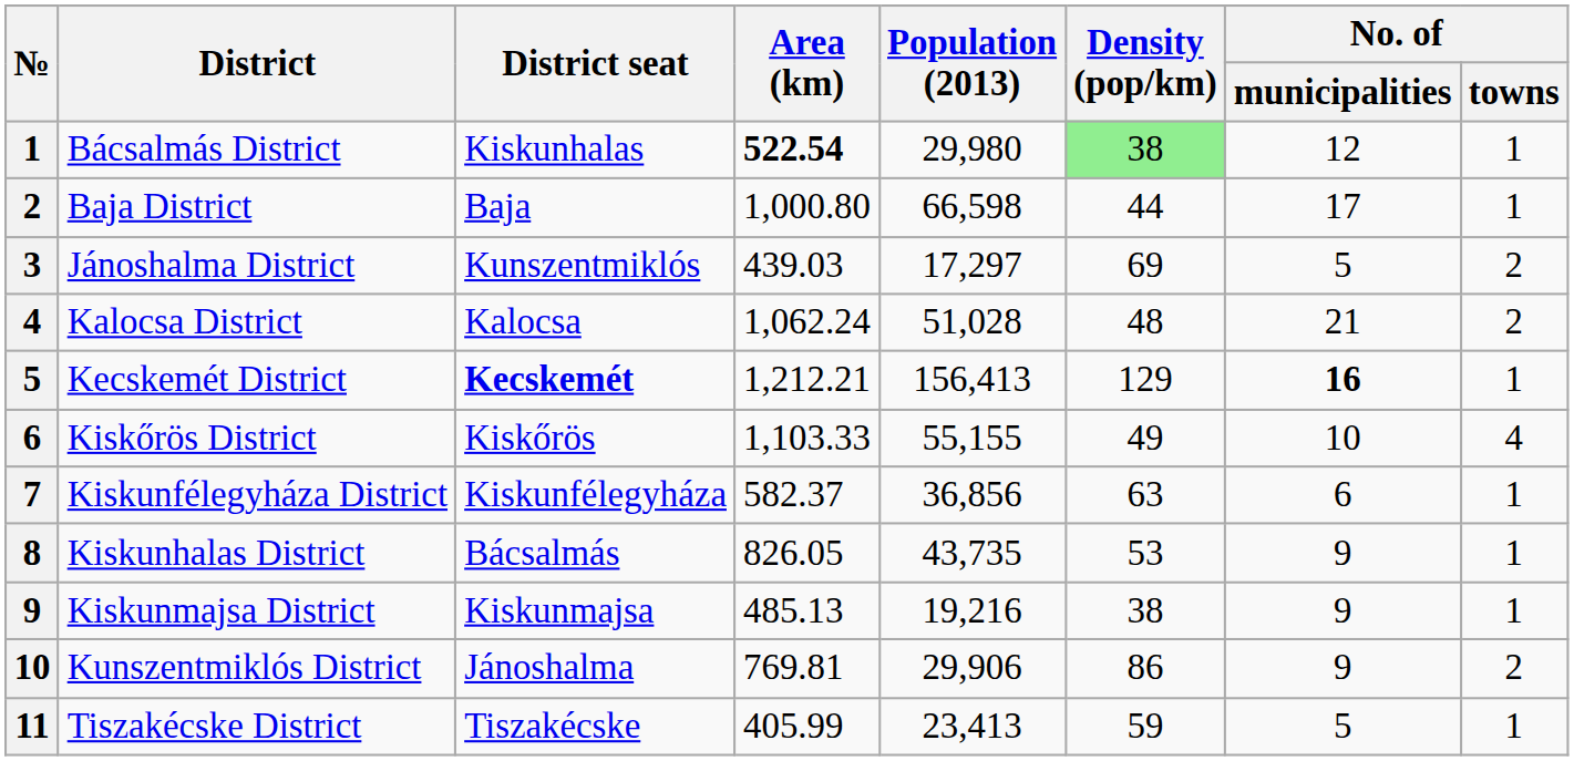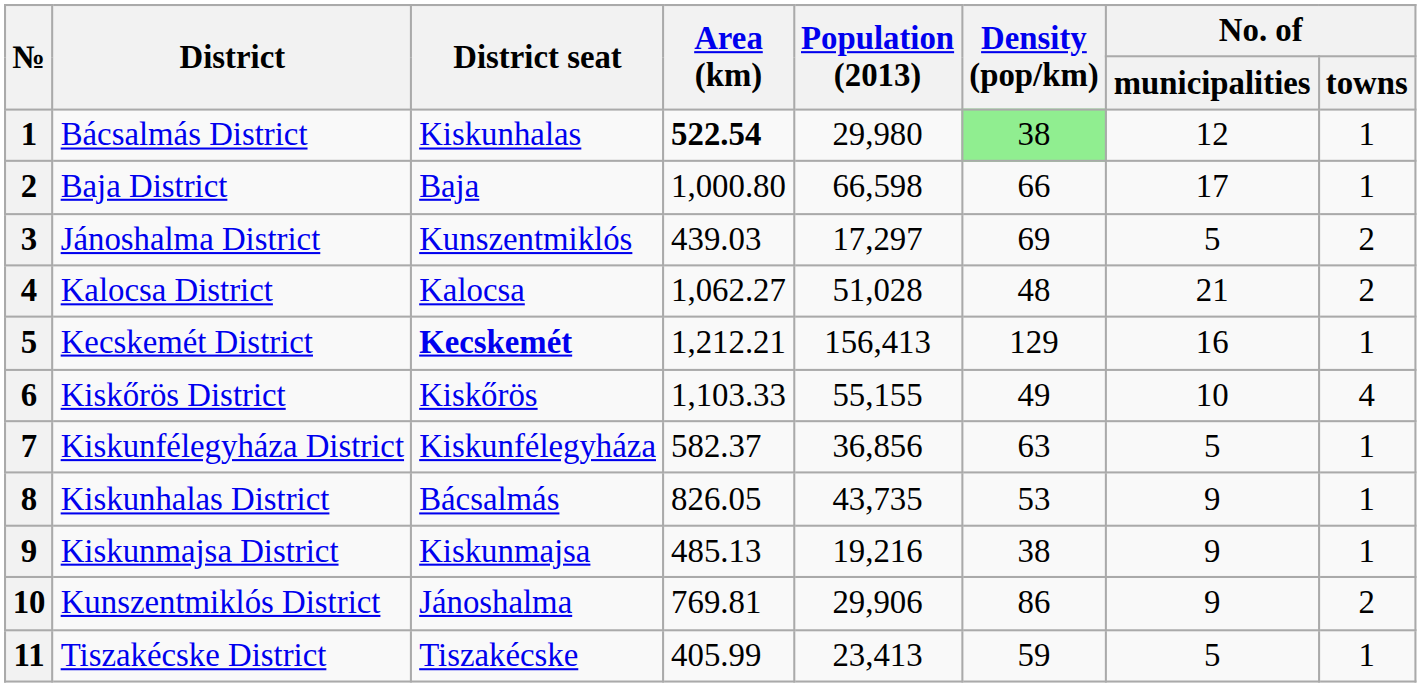 <table class="wikitable sortable">
 <tr>
 <th rowspan=2>№</th>
 <th rowspan=2>District</th>
 <th rowspan=2>District seat</th>
 <th rowspan=2><a href='#'>Area</a><br>(km)</th>
 <th rowspan=2><a href='#'>Population</a><br>(2013)</th>
 <th rowspan=2><a href='#'>Density</a><br>(pop/km)</th>
 <th colspan=2>No. of</th>
 </tr>
 <tr>
 <th>municipalities</th>
 <th>towns</th>
 </tr>
 <tr>
 <th>1</th>
 <td><a href='#'>Bácsalmás District</a></td>
 <td><a href='#'>Kiskunhalas</a></td>
 <td><strong>522.54</strong></td>
 <td align="center">29,980</td>
 <td align="center" style="background: lightgreen;">38</td>
 <td align="center">12</td>
 <td align="center">1</td>
 </tr>
 <tr>
 <th>2</th>
 <td><a href='#'>Baja District</a></td>
 <td><a href='#'>Baja</a></td>
 <td>1,000.80</td>
 <td align="center">66,598</td>
-<td align="center">44</td>
+<td align="center">66</td>
 <td align="center">17</td>
 <td align="center">1</td>
 </tr>
 <tr>
 <th>3</th>
 <td><a href='#'>Jánoshalma District</a></td>
 <td><a href='#'>Kunszentmiklós</a></td>
 <td>439.03</td>
 <td align="center">17,297</td>
 <td align="center">69</td>
 <td align="center">5</td>
 <td align="center">2</td>
 </tr>
 <tr>
 <th>4</th>
 <td><a href='#'>Kalocsa District</a></td>
 <td><a href='#'>Kalocsa</a></td>
-<td>1,062.24</td>
+<td>1,062.27</td>
 <td align="center">51,028</td>
 <td align="center">48</td>
 <td align="center">21</td>
 <td align="center">2</td>
 </tr>
 <tr>
 <th>5</th>
 <td><a href='#'>Kecskemét District</a></td>
 <td><strong><a href='#'>Kecskemét</a></strong></td>
 <td>1,212.21</td>
 <td align="center">156,413</td>
 <td align="center">129</td>
-<td align="center"><strong>16</strong></td>
+<td align="center">16</td>
 <td align="center">1</td>
 </tr>
 <tr>
 <th>6</th>
 <td><a href='#'>Kiskőrös District</a></td>
 <td><a href='#'>Kiskőrös</a></td>
 <td>1,103.33</td>
 <td align="center">55,155</td>
 <td align="center">49</td>
 <td align="center">10</td>
 <td align="center">4</td>
 </tr>
 <tr>
 <th>7</th>
 <td><a href='#'>Kiskunfélegyháza District</a></td>
 <td><a href='#'>Kiskunfélegyháza</a></td>
 <td>582.37</td>
 <td align="center">36,856</td>
 <td align="center">63</td>
-<td align="center">6</td>
+<td align="center">5</td>
 <td align="center">1</td>
 </tr>
 <tr>
 <th>8</th>
 <td><a href='#'>Kiskunhalas District</a></td>
 <td><a href='#'>Bácsalmás</a></td>
 <td>826.05</td>
 <td align="center">43,735</td>
 <td align="center">53</td>
 <td align="center">9</td>
 <td align="center">1</td>
 </tr>
 <tr>
 <th>9</th>
 <td><a href='#'>Kiskunmajsa District</a></td>
 <td><a href='#'>Kiskunmajsa</a></td>
 <td>485.13</td>
 <td align="center">19,216</td>
 <td align="center">38</td>
 <td align="center">9</td>
 <td align="center">1</td>
 </tr>
 <tr>
 <th>10</th>
 <td><a href='#'>Kunszentmiklós District</a></td>
 <td><a href='#'>Jánoshalma</a></td>
 <td>769.81</td>
 <td align="center">29,906</td>
 <td align="center">86</td>
 <td align="center">9</td>
 <td align="center">2</td>
 </tr>
 <tr>
 <th>11</th>
 <td><a href='#'>Tiszakécske District</a></td>
 <td><a href='#'>Tiszakécske</a></td>
 <td>405.99</td>
 <td align="center">23,413</td>
 <td align="center">59</td>
 <td align="center">5</td>
 <td align="center">1</td>
 </tr>
 </table>
